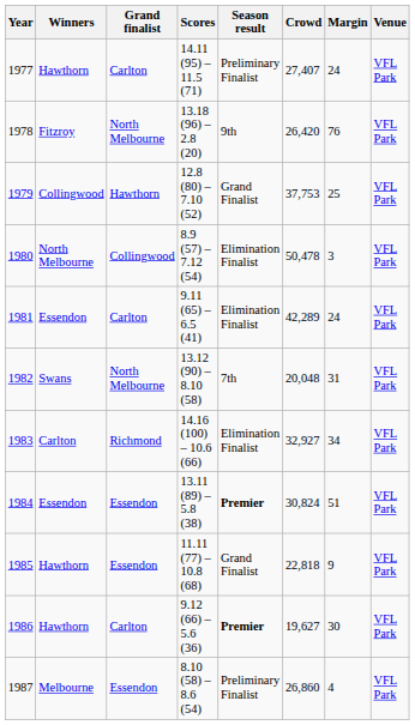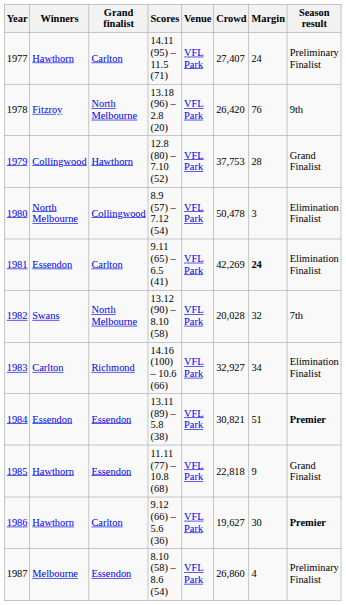 <table class="wikitable sortable" style="width:75%;">
 <tr style="background:#efefef;">
 <th>Year</th>
 <th>Winners</th>
 <th>Grand finalist</th>
 <th>Scores</th>
-<th>Season result</th>
+<th>Venue</th>
 <th>Crowd</th>
 <th>Margin</th>
-<th>Venue</th>
+<th>Season result</th>
 </tr>
 <tr>
 <td>1977</td>
 <td><a href='#'>Hawthorn</a></td>
 <td><a href='#'>Carlton</a></td>
 <td>14.11 (95) – 11.5 (71)</td>
-<td>Preliminary Finalist</td>
+<td><a href='#'>VFL Park</a></td>
 <td>27,407</td>
 <td>24</td>
-<td><a href='#'>VFL Park</a></td>
+<td>Preliminary Finalist</td>
 </tr>
 <tr>
 <td>1978</td>
 <td><a href='#'>Fitzroy</a></td>
 <td><a href='#'>North Melbourne</a></td>
 <td>13.18 (96) – 2.8 (20)</td>
-<td>9th</td>
+<td><a href='#'>VFL Park</a></td>
 <td>26,420</td>
 <td>76</td>
-<td><a href='#'>VFL Park</a></td>
+<td>9th</td>
 </tr>
 <tr>
 <td><a href='#'>1979</a></td>
 <td><a href='#'>Collingwood</a></td>
 <td><a href='#'>Hawthorn</a></td>
 <td>12.8 (80) – 7.10 (52)</td>
+<td><a href='#'>VFL Park</a></td>
+<td>37,753</td>
+<td>28</td>
 <td>Grand Finalist</td>
-<td>37,753</td>
-<td>25</td>
-<td><a href='#'>VFL Park</a></td>
 </tr>
 <tr>
 <td><a href='#'>1980</a></td>
 <td><a href='#'>North Melbourne</a></td>
 <td><a href='#'>Collingwood</a></td>
 <td>8.9 (57) – 7.12 (54)</td>
-<td>Elimination Finalist</td>
+<td><a href='#'>VFL Park</a></td>
 <td>50,478</td>
 <td>3</td>
-<td><a href='#'>VFL Park</a></td>
+<td>Elimination Finalist</td>
 </tr>
 <tr>
 <td><a href='#'>1981</a></td>
 <td><a href='#'>Essendon</a></td>
 <td><a href='#'>Carlton</a></td>
 <td>9.11 (65) – 6.5 (41)</td>
+<td><a href='#'>VFL Park</a></td>
+<td>42,269</td>
+<td><strong>24</strong></td>
 <td>Elimination Finalist</td>
-<td>42,289</td>
-<td>24</td>
-<td><a href='#'>VFL Park</a></td>
 </tr>
 <tr>
 <td><a href='#'>1982</a></td>
 <td><a href='#'>Swans</a></td>
 <td><a href='#'>North Melbourne</a></td>
 <td>13.12 (90) – 8.10 (58)</td>
+<td><a href='#'>VFL Park</a></td>
+<td>20,028</td>
+<td>32</td>
 <td>7th</td>
-<td>20,048</td>
-<td>31</td>
-<td><a href='#'>VFL Park</a></td>
 </tr>
 <tr>
 <td><a href='#'>1983</a></td>
 <td><a href='#'>Carlton</a></td>
 <td><a href='#'>Richmond</a></td>
 <td>14.16 (100) – 10.6 (66)</td>
-<td>Elimination Finalist</td>
+<td><a href='#'>VFL Park</a></td>
 <td>32,927</td>
 <td>34</td>
-<td><a href='#'>VFL Park</a></td>
+<td>Elimination Finalist</td>
 </tr>
 <tr>
 <td><a href='#'>1984</a></td>
 <td><a href='#'>Essendon</a></td>
 <td><a href='#'>Essendon</a></td>
 <td>13.11 (89) – 5.8 (38)</td>
+<td><a href='#'>VFL Park</a></td>
+<td>30,821</td>
+<td>51</td>
 <td><strong>Premier</strong></td>
-<td>30,824</td>
-<td>51</td>
-<td><a href='#'>VFL Park</a></td>
 </tr>
 <tr>
 <td><a href='#'>1985</a></td>
 <td><a href='#'>Hawthorn</a></td>
 <td><a href='#'>Essendon</a></td>
 <td>11.11 (77) – 10.8 (68)</td>
-<td>Grand Finalist</td>
+<td><a href='#'>VFL Park</a></td>
 <td>22,818</td>
 <td>9</td>
-<td><a href='#'>VFL Park</a></td>
+<td>Grand Finalist</td>
 </tr>
 <tr>
 <td><a href='#'>1986</a></td>
 <td><a href='#'>Hawthorn</a></td>
 <td><a href='#'>Carlton</a></td>
 <td>9.12 (66) – 5.6 (36)</td>
-<td><strong>Premier</strong></td>
+<td><a href='#'>VFL Park</a></td>
 <td>19,627</td>
 <td>30</td>
-<td><a href='#'>VFL Park</a></td>
+<td><strong>Premier</strong></td>
 </tr>
 <tr>
 <td>1987</td>
 <td><a href='#'>Melbourne</a></td>
 <td><a href='#'>Essendon</a></td>
 <td>8.10 (58) – 8.6 (54)</td>
-<td>Preliminary Finalist</td>
+<td><a href='#'>VFL Park</a></td>
 <td>26,860</td>
 <td>4</td>
-<td><a href='#'>VFL Park</a></td>
+<td>Preliminary Finalist</td>
 </tr>
 </table>
